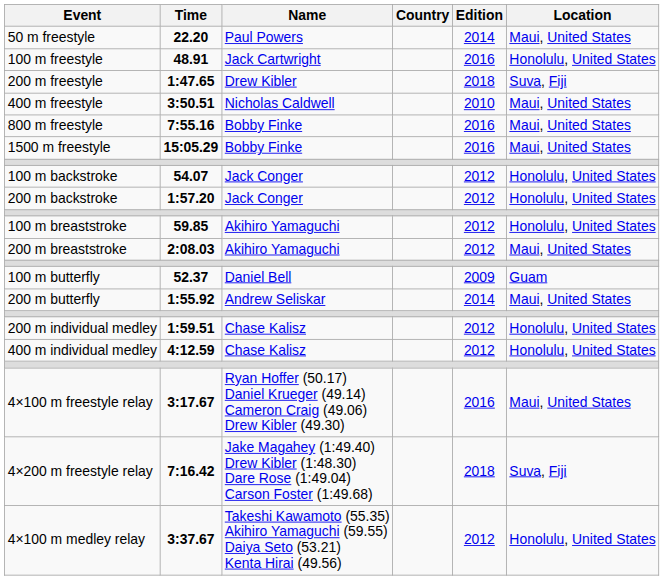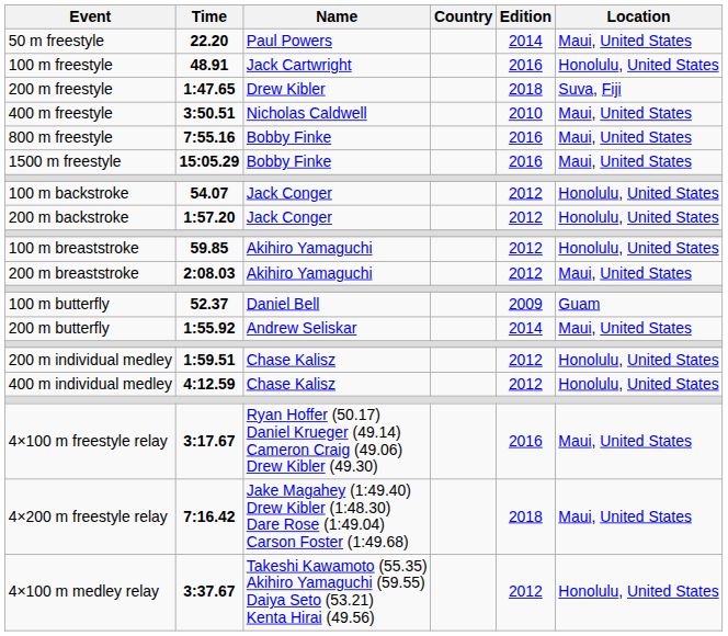 <table class="wikitable">
 <tr>
 <th>Event</th>
 <th>Time</th>
 <th>Name</th>
 <th>Country</th>
 <th>Edition</th>
 <th>Location</th>
 </tr>
 <tr>
 <td>50 m freestyle</td>
 <td style="text-align:center;"><strong>22.20</strong></td>
 <td><a href='#'>Paul Powers</a></td>
 <td></td>
 <td style="text-align:center;"><a href='#'>2014</a></td>
 <td><a href='#'>Maui</a>, <a href='#'>United States</a></td>
 </tr>
 <tr>
 <td>100 m freestyle</td>
 <td style="text-align:center;"><strong>48.91</strong></td>
 <td><a href='#'>Jack Cartwright</a></td>
 <td></td>
 <td style="text-align:center;"><a href='#'>2016</a></td>
 <td><a href='#'>Honolulu</a>, <a href='#'>United States</a></td>
 </tr>
 <tr>
 <td>200 m freestyle</td>
 <td style="text-align:center;"><strong>1:47.65</strong></td>
 <td><a href='#'>Drew Kibler</a></td>
 <td></td>
 <td style="text-align:center;"><a href='#'>2018</a></td>
 <td><a href='#'>Suva</a>, <a href='#'>Fiji</a></td>
 </tr>
 <tr>
 <td>400 m freestyle</td>
 <td style="text-align:center;"><strong>3:50.51</strong></td>
 <td><a href='#'>Nicholas Caldwell</a></td>
 <td></td>
 <td style="text-align:center;"><a href='#'>2010</a></td>
 <td><a href='#'>Maui</a>, <a href='#'>United States</a></td>
 </tr>
 <tr>
 <td>800 m freestyle</td>
 <td style="text-align:center;"><strong>7:55.16</strong></td>
 <td><a href='#'>Bobby Finke</a></td>
 <td></td>
 <td style="text-align:center;"><a href='#'>2016</a></td>
 <td><a href='#'>Maui</a>, <a href='#'>United States</a></td>
 </tr>
 <tr>
 <td>1500 m freestyle</td>
 <td style="text-align:center;"><strong>15:05.29</strong></td>
 <td><a href='#'>Bobby Finke</a></td>
 <td></td>
 <td style="text-align:center;"><a href='#'>2016</a></td>
 <td><a href='#'>Maui</a>, <a href='#'>United States</a></td>
 </tr>
 <tr bgcolor=#DDDDDD>
 <td colspan=6></td>
 </tr>
 <tr>
 <td>100 m backstroke</td>
 <td style="text-align:center;"><strong>54.07</strong></td>
 <td><a href='#'>Jack Conger</a></td>
 <td></td>
 <td style="text-align:center;"><a href='#'>2012</a></td>
 <td><a href='#'>Honolulu</a>, <a href='#'>United States</a></td>
 </tr>
 <tr>
 <td>200 m backstroke</td>
 <td style="text-align:center;"><strong>1:57.20</strong></td>
 <td><a href='#'>Jack Conger</a></td>
 <td></td>
 <td style="text-align:center;"><a href='#'>2012</a></td>
 <td><a href='#'>Honolulu</a>, <a href='#'>United States</a></td>
 </tr>
 <tr bgcolor=#DDDDDD>
 <td colspan=6></td>
 </tr>
 <tr>
 <td>100 m breaststroke</td>
 <td style="text-align:center;"><strong>59.85</strong></td>
 <td><a href='#'>Akihiro Yamaguchi</a></td>
 <td></td>
 <td style="text-align:center;"><a href='#'>2012</a></td>
 <td><a href='#'>Honolulu</a>, <a href='#'>United States</a></td>
 </tr>
 <tr>
 <td>200 m breaststroke</td>
 <td style="text-align:center;"><strong>2:08.03</strong></td>
 <td><a href='#'>Akihiro Yamaguchi</a></td>
 <td></td>
 <td style="text-align:center;"><a href='#'>2012</a></td>
 <td><a href='#'>Maui</a>, <a href='#'>United States</a></td>
 </tr>
 <tr bgcolor=#DDDDDD>
 <td colspan=6></td>
 </tr>
 <tr>
 <td>100 m butterfly</td>
 <td style="text-align:center;"><strong>52.37</strong></td>
 <td><a href='#'>Daniel Bell</a></td>
 <td></td>
 <td style="text-align:center;"><a href='#'>2009</a></td>
 <td><a href='#'>Guam</a></td>
 </tr>
 <tr>
 <td>200 m butterfly</td>
 <td style="text-align:center;"><strong>1:55.92</strong></td>
 <td><a href='#'>Andrew Seliskar</a></td>
 <td></td>
 <td style="text-align:center;"><a href='#'>2014</a></td>
 <td><a href='#'>Maui</a>, <a href='#'>United States</a></td>
 </tr>
 <tr bgcolor=#DDDDDD>
 <td colspan=6></td>
 </tr>
 <tr>
 <td>200 m individual medley</td>
 <td style="text-align:center;"><strong>1:59.51</strong></td>
 <td><a href='#'>Chase Kalisz</a></td>
 <td></td>
 <td style="text-align:center;"><a href='#'>2012</a></td>
 <td><a href='#'>Honolulu</a>, <a href='#'>United States</a></td>
 </tr>
 <tr>
 <td>400 m individual medley</td>
 <td style="text-align:center;"><strong>4:12.59</strong></td>
 <td><a href='#'>Chase Kalisz</a></td>
 <td></td>
 <td style="text-align:center;"><a href='#'>2012</a></td>
 <td><a href='#'>Honolulu</a>, <a href='#'>United States</a></td>
 </tr>
 <tr bgcolor=#DDDDDD>
 <td colspan=6></td>
 </tr>
 <tr>
 <td>4×100 m freestyle relay</td>
 <td style="text-align:center;"><strong>3:17.67</strong></td>
 <td><a href='#'>Ryan Hoffer</a> (50.17)<br><a href='#'>Daniel Krueger</a> (49.14)<br><a href='#'>Cameron Craig</a> (49.06)<br><a href='#'>Drew Kibler</a> (49.30)</td>
 <td></td>
 <td style="text-align:center;"><a href='#'>2016</a></td>
 <td><a href='#'>Maui</a>, <a href='#'>United States</a></td>
 </tr>
 <tr>
 <td>4×200 m freestyle relay</td>
 <td style="text-align:center;"><strong>7:16.42</strong></td>
 <td><a href='#'>Jake Magahey</a> (1:49.40)<br><a href='#'>Drew Kibler</a> (1:48.30)<br><a href='#'>Dare Rose</a> (1:49.04)<br><a href='#'>Carson Foster</a> (1:49.68)</td>
 <td></td>
 <td style="text-align:center;"><a href='#'>2018</a></td>
-<td><a href='#'>Suva</a>, <a href='#'>Fiji</a></td>
+<td><a href='#'>Maui</a>, <a href='#'>United States</a></td>
 </tr>
 <tr>
 <td>4×100 m medley relay</td>
 <td style="text-align:center;"><strong>3:37.67</strong></td>
 <td><a href='#'>Takeshi Kawamoto</a> (55.35)<br><a href='#'>Akihiro Yamaguchi</a> (59.55)<br><a href='#'>Daiya Seto</a> (53.21)<br><a href='#'>Kenta Hirai</a> (49.56)</td>
 <td></td>
 <td style="text-align:center;"><a href='#'>2012</a></td>
 <td><a href='#'>Honolulu</a>, <a href='#'>United States</a></td>
 </tr>
 </table>
